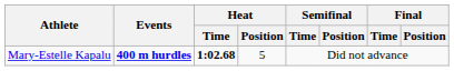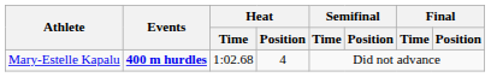 <table class=wikitable style="font-size:90%">
 <tr>
 <th rowspan="2">Athlete</th>
 <th rowspan="2">Events</th>
 <th colspan="2">Heat</th>
 <th colspan="2">Semifinal</th>
 <th colspan="2">Final</th>
 </tr>
 <tr>
 <th>Time</th>
 <th>Position</th>
 <th>Time</th>
 <th>Position</th>
 <th>Time</th>
 <th>Position</th>
 </tr>
 <tr>
 <td><a href='#'>Mary-Estelle Kapalu</a></td>
 <td><strong><a href='#'>400 m hurdles</a></strong></td>
-<td align=center><strong>1:02.68</strong></td>
-<td align=center>5</td>
+<td align=center>1:02.68</td>
+<td align=center>4</td>
 <td align=center colspan="4">Did not advance</td>
 </tr>
 </table>
